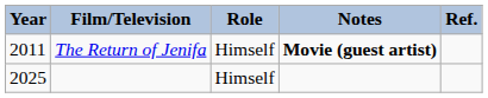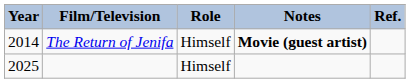 <table class="wikitable">
 <tr>
 <th style="background:#B0C4DE;">Year</th>
 <th style="background:#B0C4DE;"><strong>Film/Television</strong></th>
 <th style="background:#B0C4DE;">Role</th>
 <th style="background:#B0C4DE;">Notes</th>
 <th style="background:#B0C4DE;">Ref.</th>
 </tr>
 <tr>
-<td>2011</td>
+<td>2014</td>
 <td><em><a href='#'>The Return of Jenifa</a></em></td>
 <td>Himself</td>
 <td><strong>Movie (guest artist)</strong></td>
 <td></td>
 </tr>
 <tr>
 <td>2025</td>
 <td><em></em></td>
 <td>Himself</td>
 <td></td>
 <td></td>
 </tr>
 </table>
